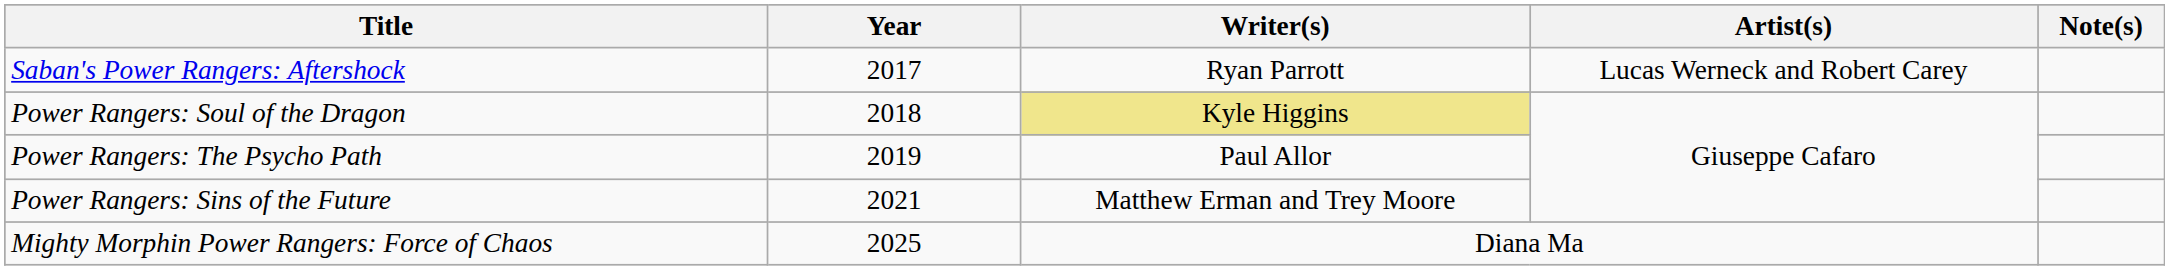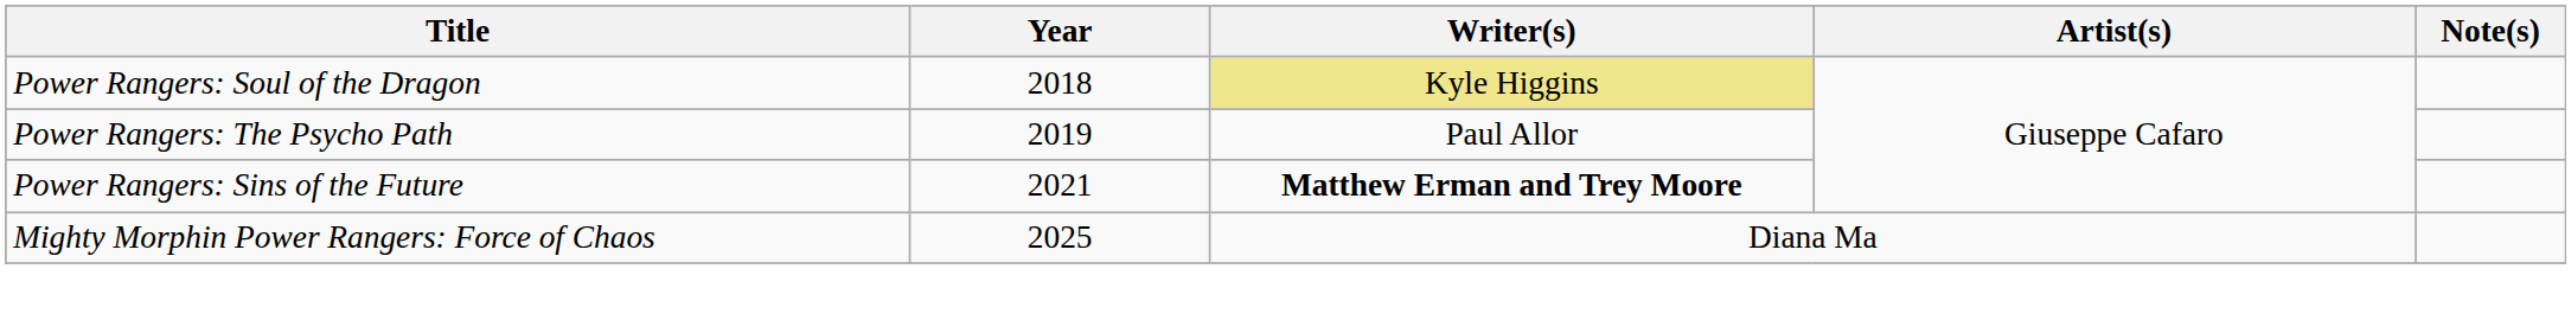 <table class="wikitable" style="text-align: center; width:100%">
 <tr>
 <th scope="col" width="30%">Title</th>
 <th scope="col" width="10%">Year</th>
 <th scope="col" width="20%">Writer(s)</th>
 <th scope="col" width="20%">Artist(s)</th>
 <th scope="col" width="05%">Note(s)</th>
-</tr>
-<tr>
-<td style="text-align: left"><em><a href='#'>Saban's Power Rangers: Aftershock</a></em></td>
-<td>2017</td>
-<td>Ryan Parrott</td>
-<td>Lucas Werneck and Robert Carey</td>
-<td></td>
 </tr>
 <tr>
 <td style="text-align: left"><em>Power Rangers: Soul of the Dragon</em></td>
 <td>2018</td>
 <td style="background: khaki;">Kyle Higgins</td>
 <td rowspan="3">Giuseppe Cafaro</td>
 <td></td>
 </tr>
 <tr>
 <td style="text-align: left"><em>Power Rangers: The Psycho Path</em></td>
 <td>2019</td>
 <td>Paul Allor</td>
 <td></td>
 </tr>
 <tr>
 <td style="text-align: left"><em>Power Rangers: Sins of the Future</em></td>
 <td>2021</td>
-<td>Matthew Erman and Trey Moore</td>
+<td><strong>Matthew Erman and Trey Moore</strong></td>
 <td></td>
 </tr>
 <tr>
 <td style="text-align: left"><em>Mighty Morphin Power Rangers: Force of Chaos</em></td>
 <td>2025</td>
 <td colspan="2">Diana Ma</td>
 <td></td>
 </tr>
 </table>
